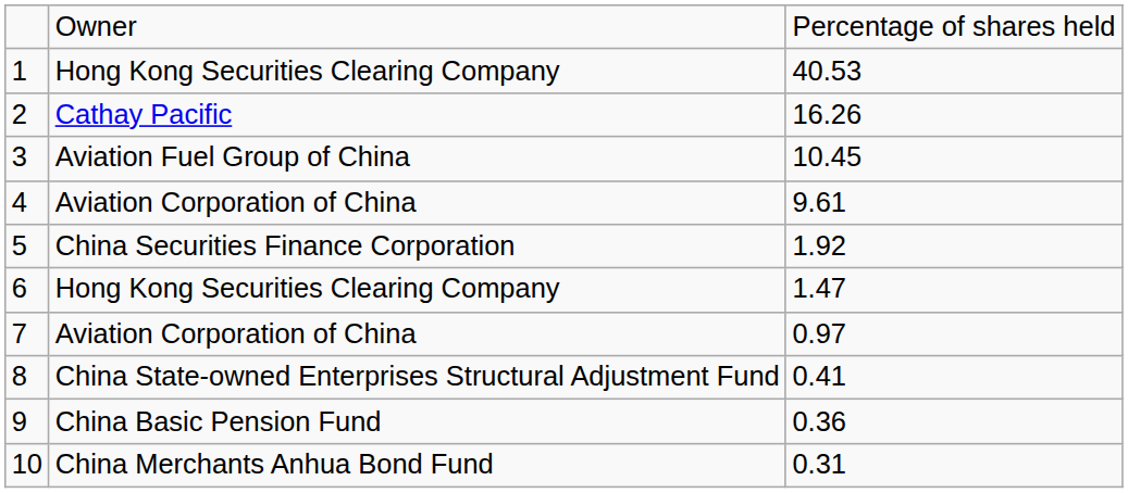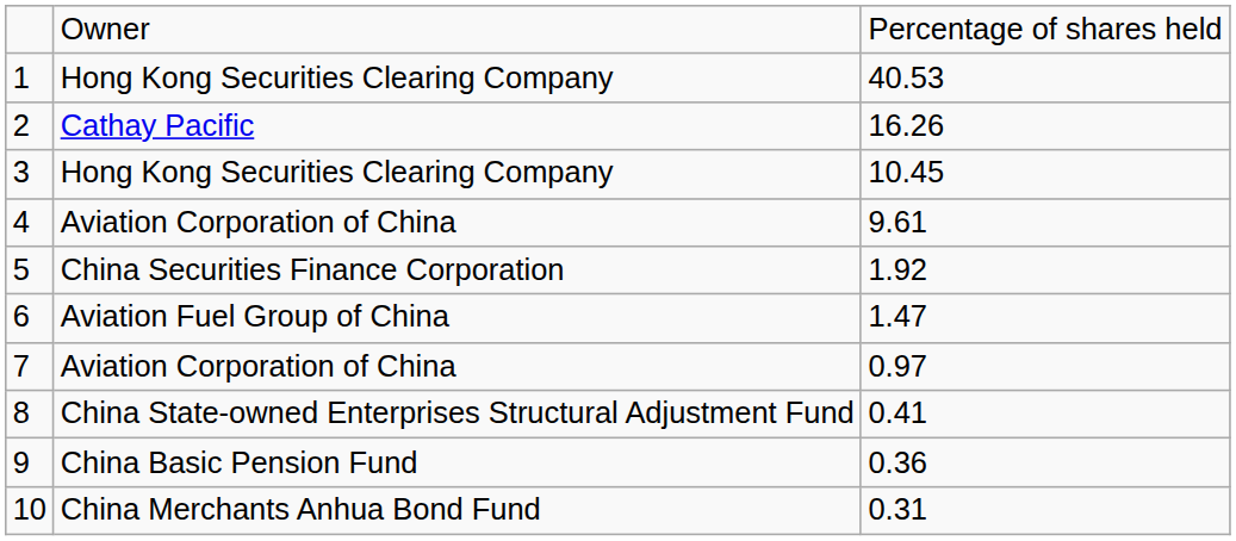 <table class="wikitable">
 <tr>
 <td></td>
 <td>Owner</td>
 <td>Percentage of shares held</td>
 </tr>
 <tr>
 <td>1</td>
 <td>Hong Kong Securities Clearing Company</td>
 <td>40.53</td>
 </tr>
 <tr>
 <td>2</td>
 <td><a href='#'>Cathay Pacific</a></td>
 <td>16.26</td>
 </tr>
 <tr>
 <td>3</td>
-<td>Aviation Fuel Group of China</td>
+<td>Hong Kong Securities Clearing Company</td>
 <td>10.45</td>
 </tr>
 <tr>
 <td>4</td>
 <td>Aviation Corporation of China</td>
 <td>9.61</td>
 </tr>
 <tr>
 <td>5</td>
 <td>China Securities Finance Corporation</td>
 <td>1.92</td>
 </tr>
 <tr>
 <td>6</td>
-<td>Hong Kong Securities Clearing Company</td>
+<td>Aviation Fuel Group of China</td>
 <td>1.47</td>
 </tr>
 <tr>
 <td>7</td>
 <td>Aviation Corporation of China</td>
 <td>0.97</td>
 </tr>
 <tr>
 <td>8</td>
 <td>China State-owned Enterprises Structural Adjustment Fund</td>
 <td>0.41</td>
 </tr>
 <tr>
 <td>9</td>
 <td>China Basic Pension Fund</td>
 <td>0.36</td>
 </tr>
 <tr>
 <td>10</td>
 <td>China Merchants Anhua Bond Fund</td>
 <td>0.31</td>
 </tr>
 </table>
